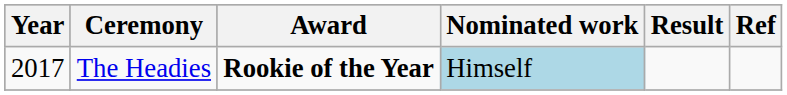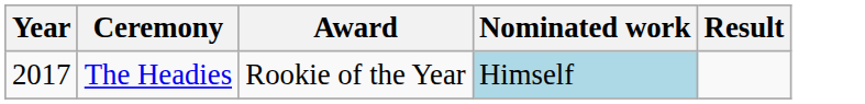 <table class="wikitable">
 <tr>
 <th>Year</th>
 <th>Ceremony</th>
 <th>Award</th>
 <th>Nominated work</th>
 <th>Result</th>
-<th>Ref</th>
 </tr>
 <tr>
 <td>2017</td>
 <td><a href='#'>The Headies</a></td>
-<td><strong>Rookie of the Year</strong></td>
+<td>Rookie of the Year</td>
 <td style="background: lightblue;">Himself</td>
-<td></td>
 <td></td>
 </tr>
 </table>
